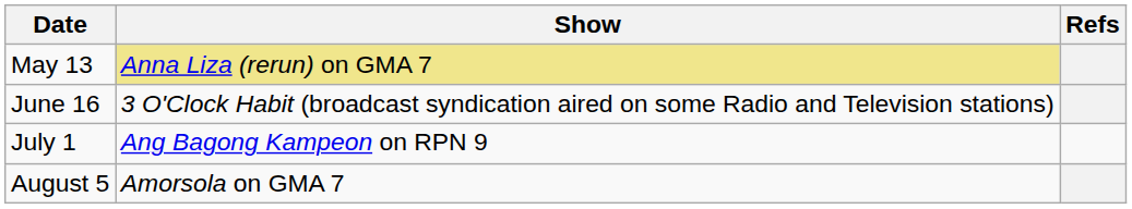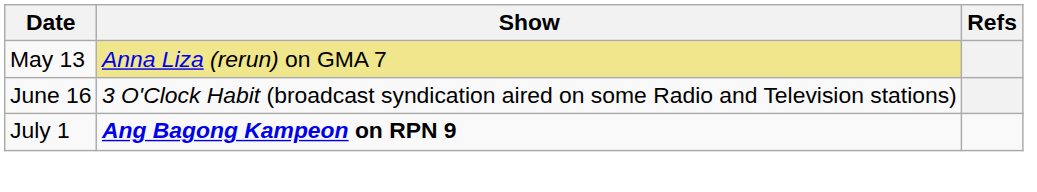 <table class="wikitable">
 <tr>
 <th>Date</th>
 <th>Show</th>
 <th>Refs</th>
 </tr>
 <tr>
 <td>May 13</td>
 <td style="background: khaki;"><em><a href='#'>Anna Liza</a> (rerun)</em> on GMA 7</td>
 <th></th>
 </tr>
 <tr>
 <td>June 16</td>
 <td><em>3 O'Clock Habit</em> (broadcast syndication aired on some Radio and Television stations)</td>
 <th></th>
 </tr>
 <tr>
 <td>July 1</td>
-<td><em><a href='#'>Ang Bagong Kampeon</a></em> on RPN 9</td>
+<td><strong><em><a href='#'>Ang Bagong Kampeon</a></em> on RPN 9</strong></td>
 <td></td>
 </tr>
-<tr>
-<td>August 5</td>
-<td><em>Amorsola</em> on GMA 7</td>
-<th></th>
-</tr>
 </table>
